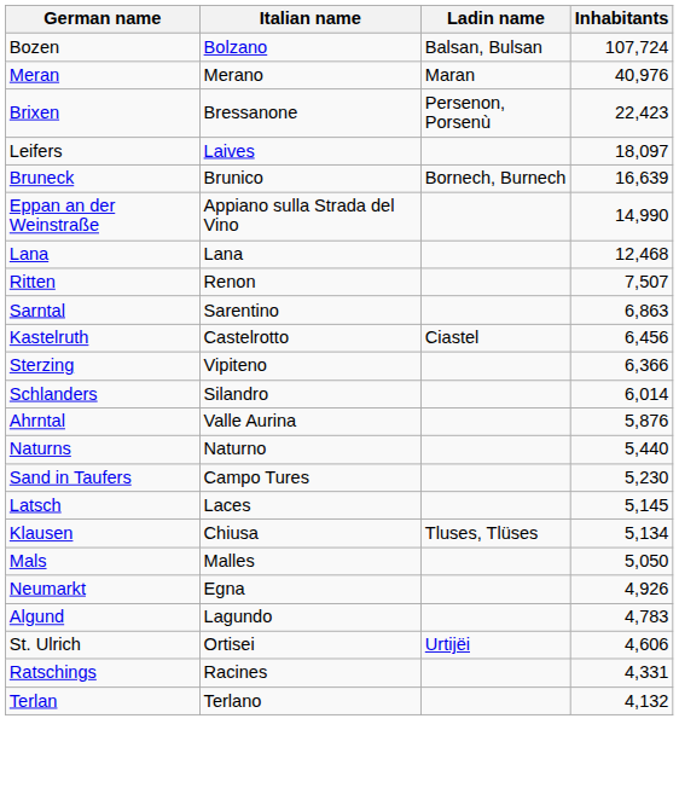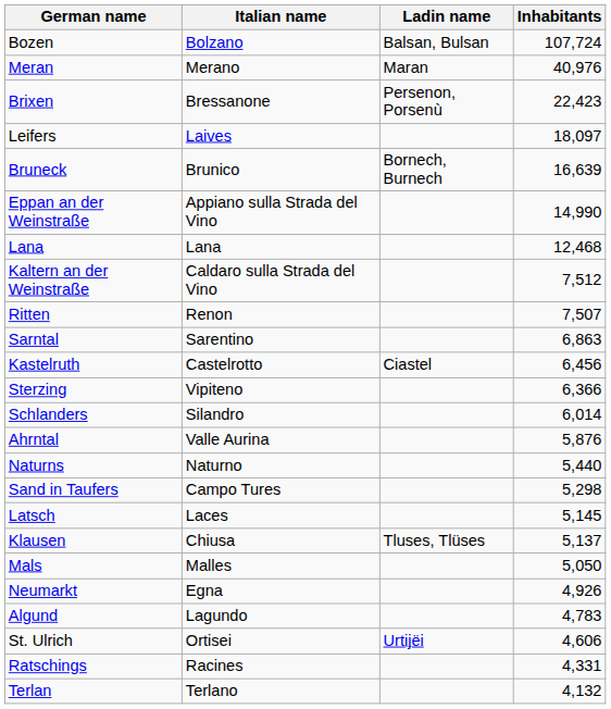 <table class="wikitable">
 <tr>
 <th>German name</th>
 <th>Italian name</th>
 <th>Ladin name</th>
 <th>Inhabitants</th>
 </tr>
 <tr>
 <td>Bozen</td>
 <td><a href='#'>Bolzano</a></td>
 <td>Balsan, Bulsan</td>
 <td align="right">107,724</td>
 </tr>
 <tr>
 <td><a href='#'>Meran</a></td>
 <td>Merano</td>
 <td>Maran</td>
 <td align="right">40,976</td>
 </tr>
 <tr>
 <td><a href='#'>Brixen</a></td>
 <td>Bressanone</td>
 <td>Persenon, Porsenù</td>
 <td align="right">22,423</td>
 </tr>
 <tr>
 <td>Leifers</td>
 <td><a href='#'>Laives</a></td>
 <td></td>
 <td align="right">18,097</td>
 </tr>
 <tr>
 <td><a href='#'>Bruneck</a></td>
 <td>Brunico</td>
 <td>Bornech, Burnech</td>
 <td align="right">16,639</td>
 </tr>
 <tr>
 <td><a href='#'>Eppan an der Weinstraße</a></td>
 <td>Appiano sulla Strada del Vino</td>
 <td></td>
 <td align="right">14,990</td>
 </tr>
 <tr>
 <td><a href='#'>Lana</a></td>
 <td>Lana</td>
 <td></td>
 <td align="right">12,468</td>
 </tr>
 <tr>
+<td><a href='#'>Kaltern an der Weinstraße</a></td>
+<td>Caldaro sulla Strada del Vino</td>
+<td></td>
+<td align="right">7,512</td>
+</tr>
+<tr>
 <td><a href='#'>Ritten</a></td>
 <td>Renon</td>
 <td></td>
 <td align="right">7,507</td>
 </tr>
 <tr>
 <td><a href='#'>Sarntal</a></td>
 <td>Sarentino</td>
 <td></td>
 <td align="right">6,863</td>
 </tr>
 <tr>
 <td><a href='#'>Kastelruth</a></td>
 <td>Castelrotto</td>
 <td>Ciastel</td>
 <td align="right">6,456</td>
 </tr>
 <tr>
 <td><a href='#'>Sterzing</a></td>
 <td>Vipiteno</td>
 <td></td>
 <td align="right">6,366</td>
 </tr>
 <tr>
 <td><a href='#'>Schlanders</a></td>
 <td>Silandro</td>
 <td></td>
 <td align="right">6,014</td>
 </tr>
 <tr>
 <td><a href='#'>Ahrntal</a></td>
 <td>Valle Aurina</td>
 <td></td>
 <td align="right">5,876</td>
 </tr>
 <tr>
 <td><a href='#'>Naturns</a></td>
 <td>Naturno</td>
 <td></td>
 <td align="right">5,440</td>
 </tr>
 <tr>
 <td><a href='#'>Sand in Taufers</a></td>
 <td>Campo Tures</td>
 <td></td>
-<td align="right">5,230</td>
+<td align="right">5,298</td>
 </tr>
 <tr>
 <td><a href='#'>Latsch</a></td>
 <td>Laces</td>
 <td></td>
 <td align="right">5,145</td>
 </tr>
 <tr>
 <td><a href='#'>Klausen</a></td>
 <td>Chiusa</td>
 <td>Tluses, Tlüses</td>
-<td align="right">5,134</td>
+<td align="right">5,137</td>
 </tr>
 <tr>
 <td><a href='#'>Mals</a></td>
 <td>Malles</td>
 <td></td>
 <td align="right">5,050</td>
 </tr>
 <tr>
 <td><a href='#'>Neumarkt</a></td>
 <td>Egna</td>
 <td></td>
 <td align="right">4,926</td>
 </tr>
 <tr>
 <td><a href='#'>Algund</a></td>
 <td>Lagundo</td>
 <td></td>
 <td align="right">4,783</td>
 </tr>
 <tr>
 <td>St. Ulrich</td>
 <td>Ortisei</td>
 <td><a href='#'>Urtijëi</a></td>
 <td align="right">4,606</td>
 </tr>
 <tr>
 <td><a href='#'>Ratschings</a></td>
 <td>Racines</td>
 <td></td>
 <td align="right">4,331</td>
 </tr>
 <tr>
 <td><a href='#'>Terlan</a></td>
 <td>Terlano</td>
 <td></td>
 <td align="right">4,132</td>
 </tr>
 </table>
